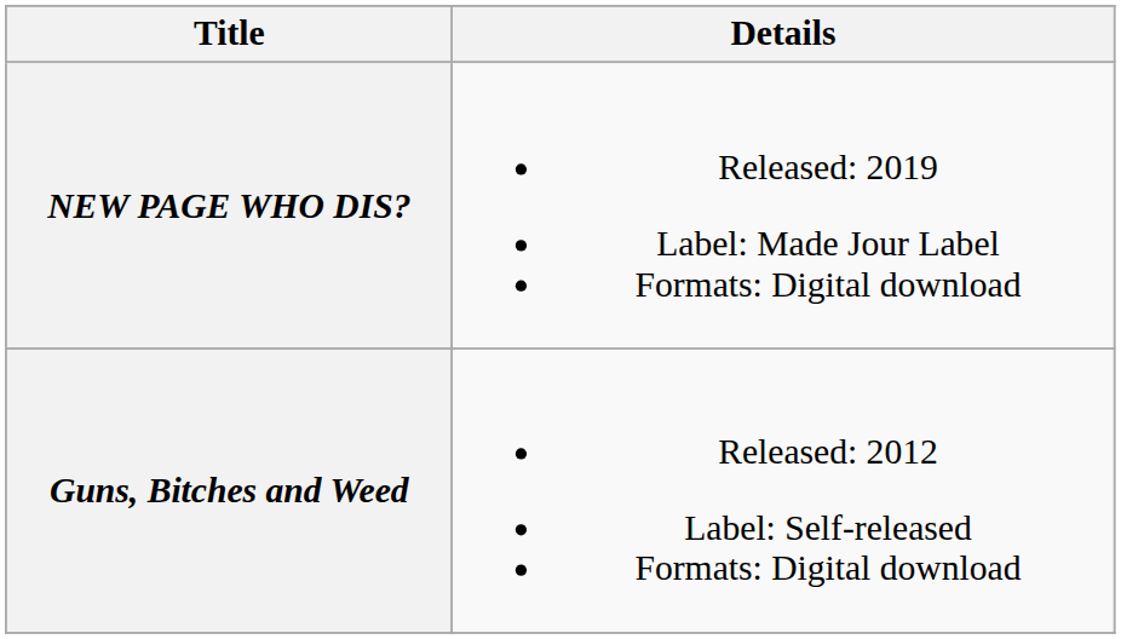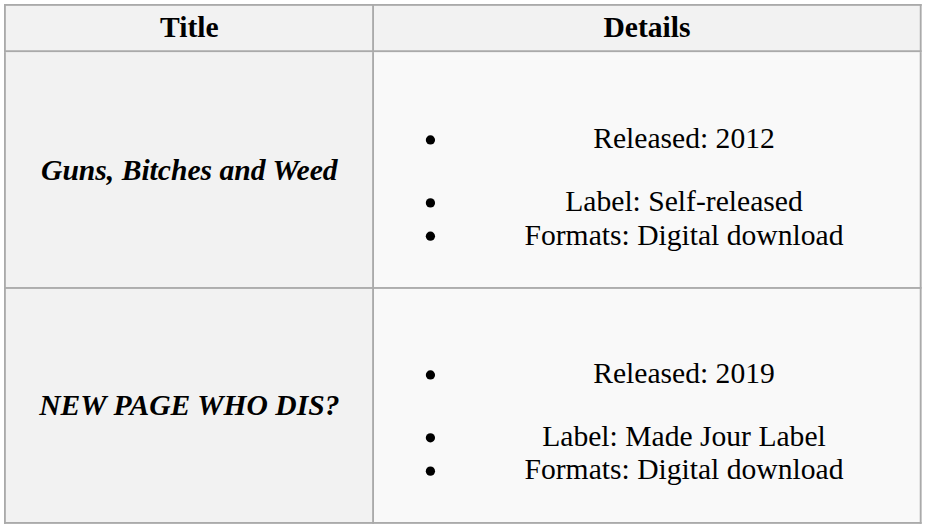 <table class="wikitable plainrowheaders" style="text-align:center;">
 <tr>
 <th scope="col" rowspan="1" style="width:12em;">Title</th>
 <th scope="col" rowspan="1" style="width:18em;">Details</th>
 </tr>
 <tr>
+<th scope="row"><em>Guns, Bitches and Weed</em></th>
+<td><br><ul><li>Released: 2012</li></ul><ul><li>Label: Self-released</li><li>Formats: Digital download</li></ul></td>
+</tr>
+<tr>
 <th scope="row"><em>NEW PAGE WHO DIS?</em></th>
 <td><br><ul><li>Released: 2019</li></ul><ul><li>Label: Made Jour Label</li><li>Formats: Digital download</li></ul></td>
 </tr>
-<tr>
-<th scope="row"><em>Guns, Bitches and Weed</em></th>
-<td><br><ul><li>Released: 2012</li></ul><ul><li>Label: Self-released</li><li>Formats: Digital download</li></ul></td>
-</tr>
 </table>
